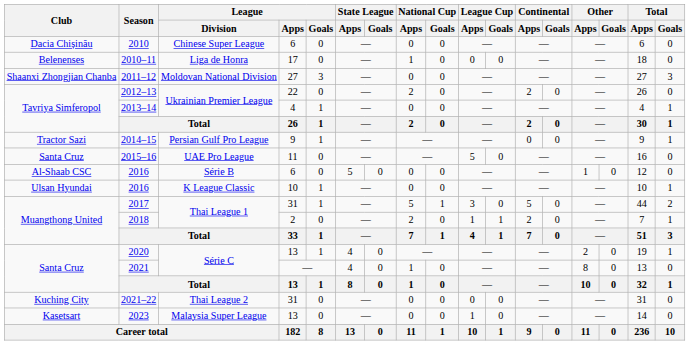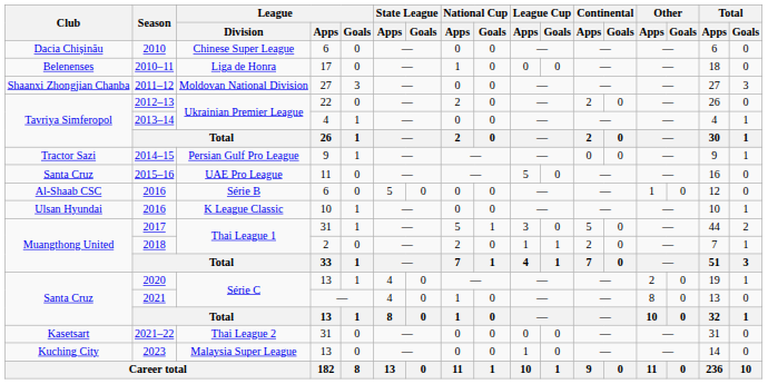 <table class="wikitable" style="text-align: center;">
 <tr>
 <th rowspan="2">Club</th>
 <th rowspan="2">Season</th>
 <th colspan="3">League</th>
 <th colspan="2">State League</th>
 <th colspan="2">National Cup</th>
 <th colspan="2">League Cup</th>
 <th colspan="2">Continental</th>
 <th colspan="2">Other</th>
 <th colspan="2">Total</th>
 </tr>
 <tr>
 <th>Division</th>
 <th>Apps</th>
 <th>Goals</th>
 <th>Apps</th>
 <th>Goals</th>
 <th>Apps</th>
 <th>Goals</th>
 <th>Apps</th>
 <th>Goals</th>
 <th>Apps</th>
 <th>Goals</th>
 <th>Apps</th>
 <th>Goals</th>
 <th>Apps</th>
 <th>Goals</th>
 </tr>
 <tr>
 <td><a href='#'>Dacia Chișinău</a></td>
 <td><a href='#'>2010</a></td>
 <td><a href='#'>Chinese Super League</a></td>
 <td>6</td>
 <td>0</td>
 <td colspan="2">—</td>
 <td>0</td>
 <td>0</td>
 <td colspan="2">—</td>
 <td colspan="2">—</td>
 <td colspan="2">—</td>
 <td>6</td>
 <td>0</td>
 </tr>
 <tr>
 <td><a href='#'>Belenenses</a></td>
 <td><a href='#'>2010–11</a></td>
 <td><a href='#'>Liga de Honra</a></td>
 <td>17</td>
 <td>0</td>
 <td colspan="2">—</td>
 <td>1</td>
 <td>0</td>
 <td>0</td>
 <td>0</td>
 <td colspan="2">—</td>
 <td colspan="2">—</td>
 <td>18</td>
 <td>0</td>
 </tr>
 <tr>
 <td><a href='#'>Shaanxi Zhongjian Chanba</a></td>
 <td><a href='#'>2011–12</a></td>
 <td><a href='#'>Moldovan National Division</a></td>
 <td>27</td>
 <td>3</td>
 <td colspan="2">—</td>
 <td>0</td>
 <td>0</td>
 <td colspan="2">—</td>
 <td colspan="2">—</td>
 <td colspan="2">—</td>
 <td>27</td>
 <td>3</td>
 </tr>
 <tr>
 <td rowspan="3"><a href='#'>Tavriya Simferopol</a></td>
 <td><a href='#'>2012–13</a></td>
 <td rowspan="2"><a href='#'>Ukrainian Premier League</a></td>
 <td>22</td>
 <td>0</td>
 <td colspan="2">—</td>
 <td>2</td>
 <td>0</td>
 <td colspan="2">—</td>
 <td>2</td>
 <td>0</td>
 <td colspan="2">—</td>
 <td>26</td>
 <td>0</td>
 </tr>
 <tr>
 <td><a href='#'>2013–14</a></td>
 <td>4</td>
 <td>1</td>
 <td colspan="2">—</td>
 <td>0</td>
 <td>0</td>
 <td colspan="2">—</td>
 <td colspan="2">—</td>
 <td colspan="2">—</td>
 <td>4</td>
 <td>1</td>
 </tr>
 <tr>
 <th colspan="2">Total</th>
 <th>26</th>
 <th>1</th>
 <th colspan="2">—</th>
 <th>2</th>
 <th>0</th>
 <th colspan="2">—</th>
 <th>2</th>
 <th>0</th>
 <th colspan="2">—</th>
 <th>30</th>
 <th>1</th>
 </tr>
 <tr>
 <td><a href='#'>Tractor Sazi</a></td>
 <td><a href='#'>2014–15</a></td>
 <td><a href='#'>Persian Gulf Pro League</a></td>
 <td>9</td>
 <td>1</td>
 <td colspan="2">—</td>
 <td colspan="2">—</td>
 <td colspan="2">—</td>
 <td>0</td>
 <td>0</td>
 <td colspan="2">—</td>
 <td>9</td>
 <td>1</td>
 </tr>
 <tr>
 <td><a href='#'>Santa Cruz</a></td>
 <td><a href='#'>2015–16</a></td>
 <td><a href='#'>UAE Pro League</a></td>
 <td>11</td>
 <td>0</td>
 <td colspan="2">—</td>
 <td colspan="2">—</td>
 <td>5</td>
 <td>0</td>
 <td colspan="2">—</td>
 <td colspan="2">—</td>
 <td>16</td>
 <td>0</td>
 </tr>
 <tr>
 <td><a href='#'>Al-Shaab CSC</a></td>
 <td><a href='#'>2016</a></td>
 <td><a href='#'>Série B</a></td>
 <td>6</td>
 <td>0</td>
 <td>5</td>
 <td>0</td>
 <td>0</td>
 <td>0</td>
 <td colspan="2">—</td>
 <td colspan="2">—</td>
 <td>1</td>
 <td>0</td>
 <td>12</td>
 <td>0</td>
 </tr>
 <tr>
 <td><a href='#'>Ulsan Hyundai</a></td>
 <td><a href='#'>2016</a></td>
 <td><a href='#'>K League Classic</a></td>
 <td>10</td>
 <td>1</td>
 <td colspan="2">—</td>
 <td>0</td>
 <td>0</td>
 <td colspan="2">—</td>
 <td colspan="2">—</td>
 <td colspan="2">—</td>
 <td>10</td>
 <td>1</td>
 </tr>
 <tr>
 <td rowspan="3"><a href='#'>Muangthong United</a></td>
 <td><a href='#'>2017</a></td>
 <td rowspan="2"><a href='#'>Thai League 1</a></td>
 <td>31</td>
 <td>1</td>
 <td colspan="2">—</td>
 <td>5</td>
 <td>1</td>
 <td>3</td>
 <td>0</td>
 <td>5</td>
 <td>0</td>
 <td colspan="2">—</td>
 <td>44</td>
 <td>2</td>
 </tr>
 <tr>
 <td><a href='#'>2018</a></td>
 <td>2</td>
 <td>0</td>
 <td colspan="2">—</td>
 <td>2</td>
 <td>0</td>
 <td>1</td>
 <td>1</td>
 <td>2</td>
 <td>0</td>
 <td colspan="2">—</td>
 <td>7</td>
 <td>1</td>
 </tr>
 <tr>
 <th colspan="2">Total</th>
 <th>33</th>
 <th>1</th>
 <th colspan="2">—</th>
 <th>7</th>
 <th>1</th>
 <th>4</th>
 <th>1</th>
 <th>7</th>
 <th>0</th>
 <th colspan="2">—</th>
 <th>51</th>
 <th>3</th>
 </tr>
 <tr>
 <td rowspan="3"><a href='#'>Santa Cruz</a></td>
 <td><a href='#'>2020</a></td>
 <td rowspan="2"><a href='#'>Série C</a></td>
 <td>13</td>
 <td>1</td>
 <td>4</td>
 <td>0</td>
 <td colspan="2">—</td>
 <td colspan="2">—</td>
 <td colspan="2">—</td>
 <td>2</td>
 <td>0</td>
 <td>19</td>
 <td>1</td>
 </tr>
 <tr>
 <td><a href='#'>2021</a></td>
 <td colspan="2">—</td>
 <td>4</td>
 <td>0</td>
 <td>1</td>
 <td>0</td>
 <td colspan="2">—</td>
 <td colspan="2">—</td>
 <td>8</td>
 <td>0</td>
 <td>13</td>
 <td>0</td>
 </tr>
 <tr>
 <th colspan="2">Total</th>
 <th>13</th>
 <th>1</th>
 <th>8</th>
 <th>0</th>
 <th>1</th>
 <th>0</th>
 <th colspan="2">—</th>
 <th colspan="2">—</th>
 <th>10</th>
 <th>0</th>
 <th>32</th>
 <th>1</th>
 </tr>
 <tr>
-<td><a href='#'>Kuching City</a></td>
+<td><a href='#'>Kasetsart</a></td>
 <td><a href='#'>2021–22</a></td>
 <td><a href='#'>Thai League 2</a></td>
 <td>31</td>
 <td>0</td>
 <td colspan="2">—</td>
 <td>0</td>
 <td>0</td>
 <td>0</td>
 <td>0</td>
 <td colspan="2">—</td>
 <td colspan="2">—</td>
 <td>31</td>
 <td>0</td>
 </tr>
 <tr>
-<td><a href='#'>Kasetsart</a></td>
+<td><a href='#'>Kuching City</a></td>
 <td><a href='#'>2023</a></td>
 <td><a href='#'>Malaysia Super League</a></td>
 <td>13</td>
 <td>0</td>
 <td colspan="2">—</td>
 <td>0</td>
 <td>0</td>
 <td>1</td>
 <td>0</td>
 <td colspan="2">—</td>
 <td colspan="2">—</td>
 <td>14</td>
 <td>0</td>
 </tr>
 <tr>
 <th colspan="3">Career total</th>
 <th>182</th>
 <th>8</th>
 <th>13</th>
 <th>0</th>
 <th>11</th>
 <th>1</th>
 <th>10</th>
 <th>1</th>
 <th>9</th>
 <th>0</th>
 <th>11</th>
 <th>0</th>
 <th>236</th>
 <th>10</th>
 </tr>
 </table>
